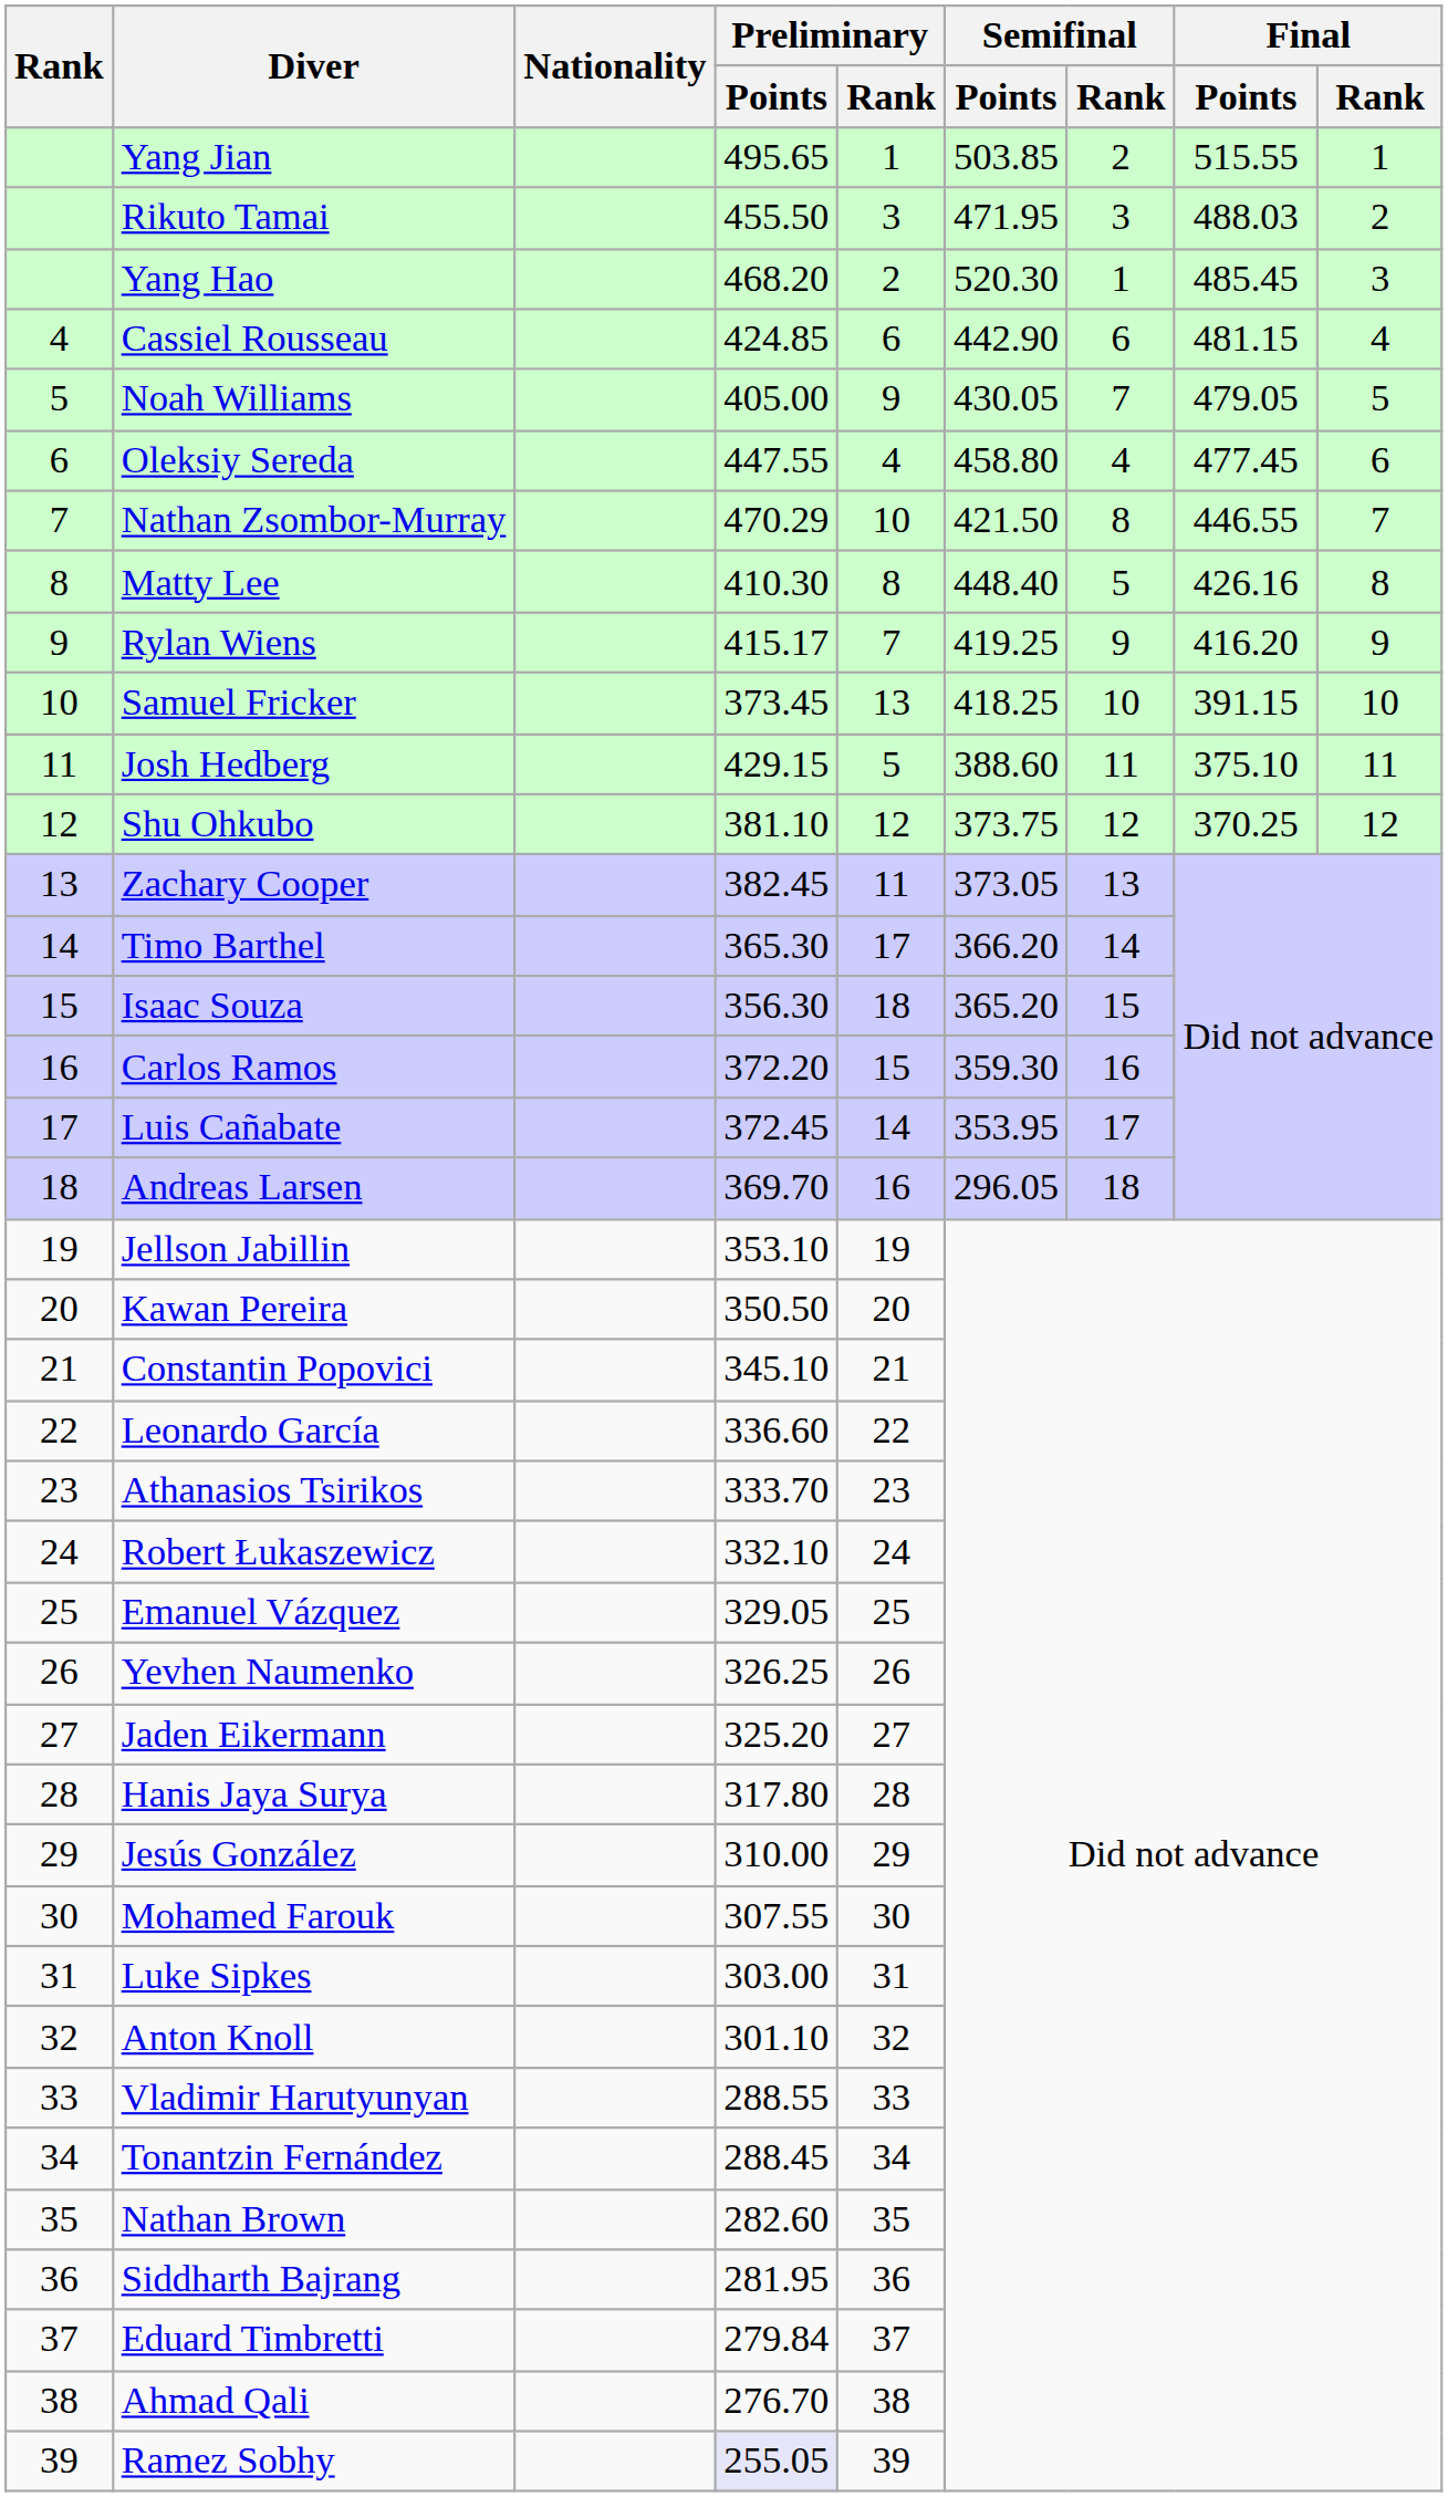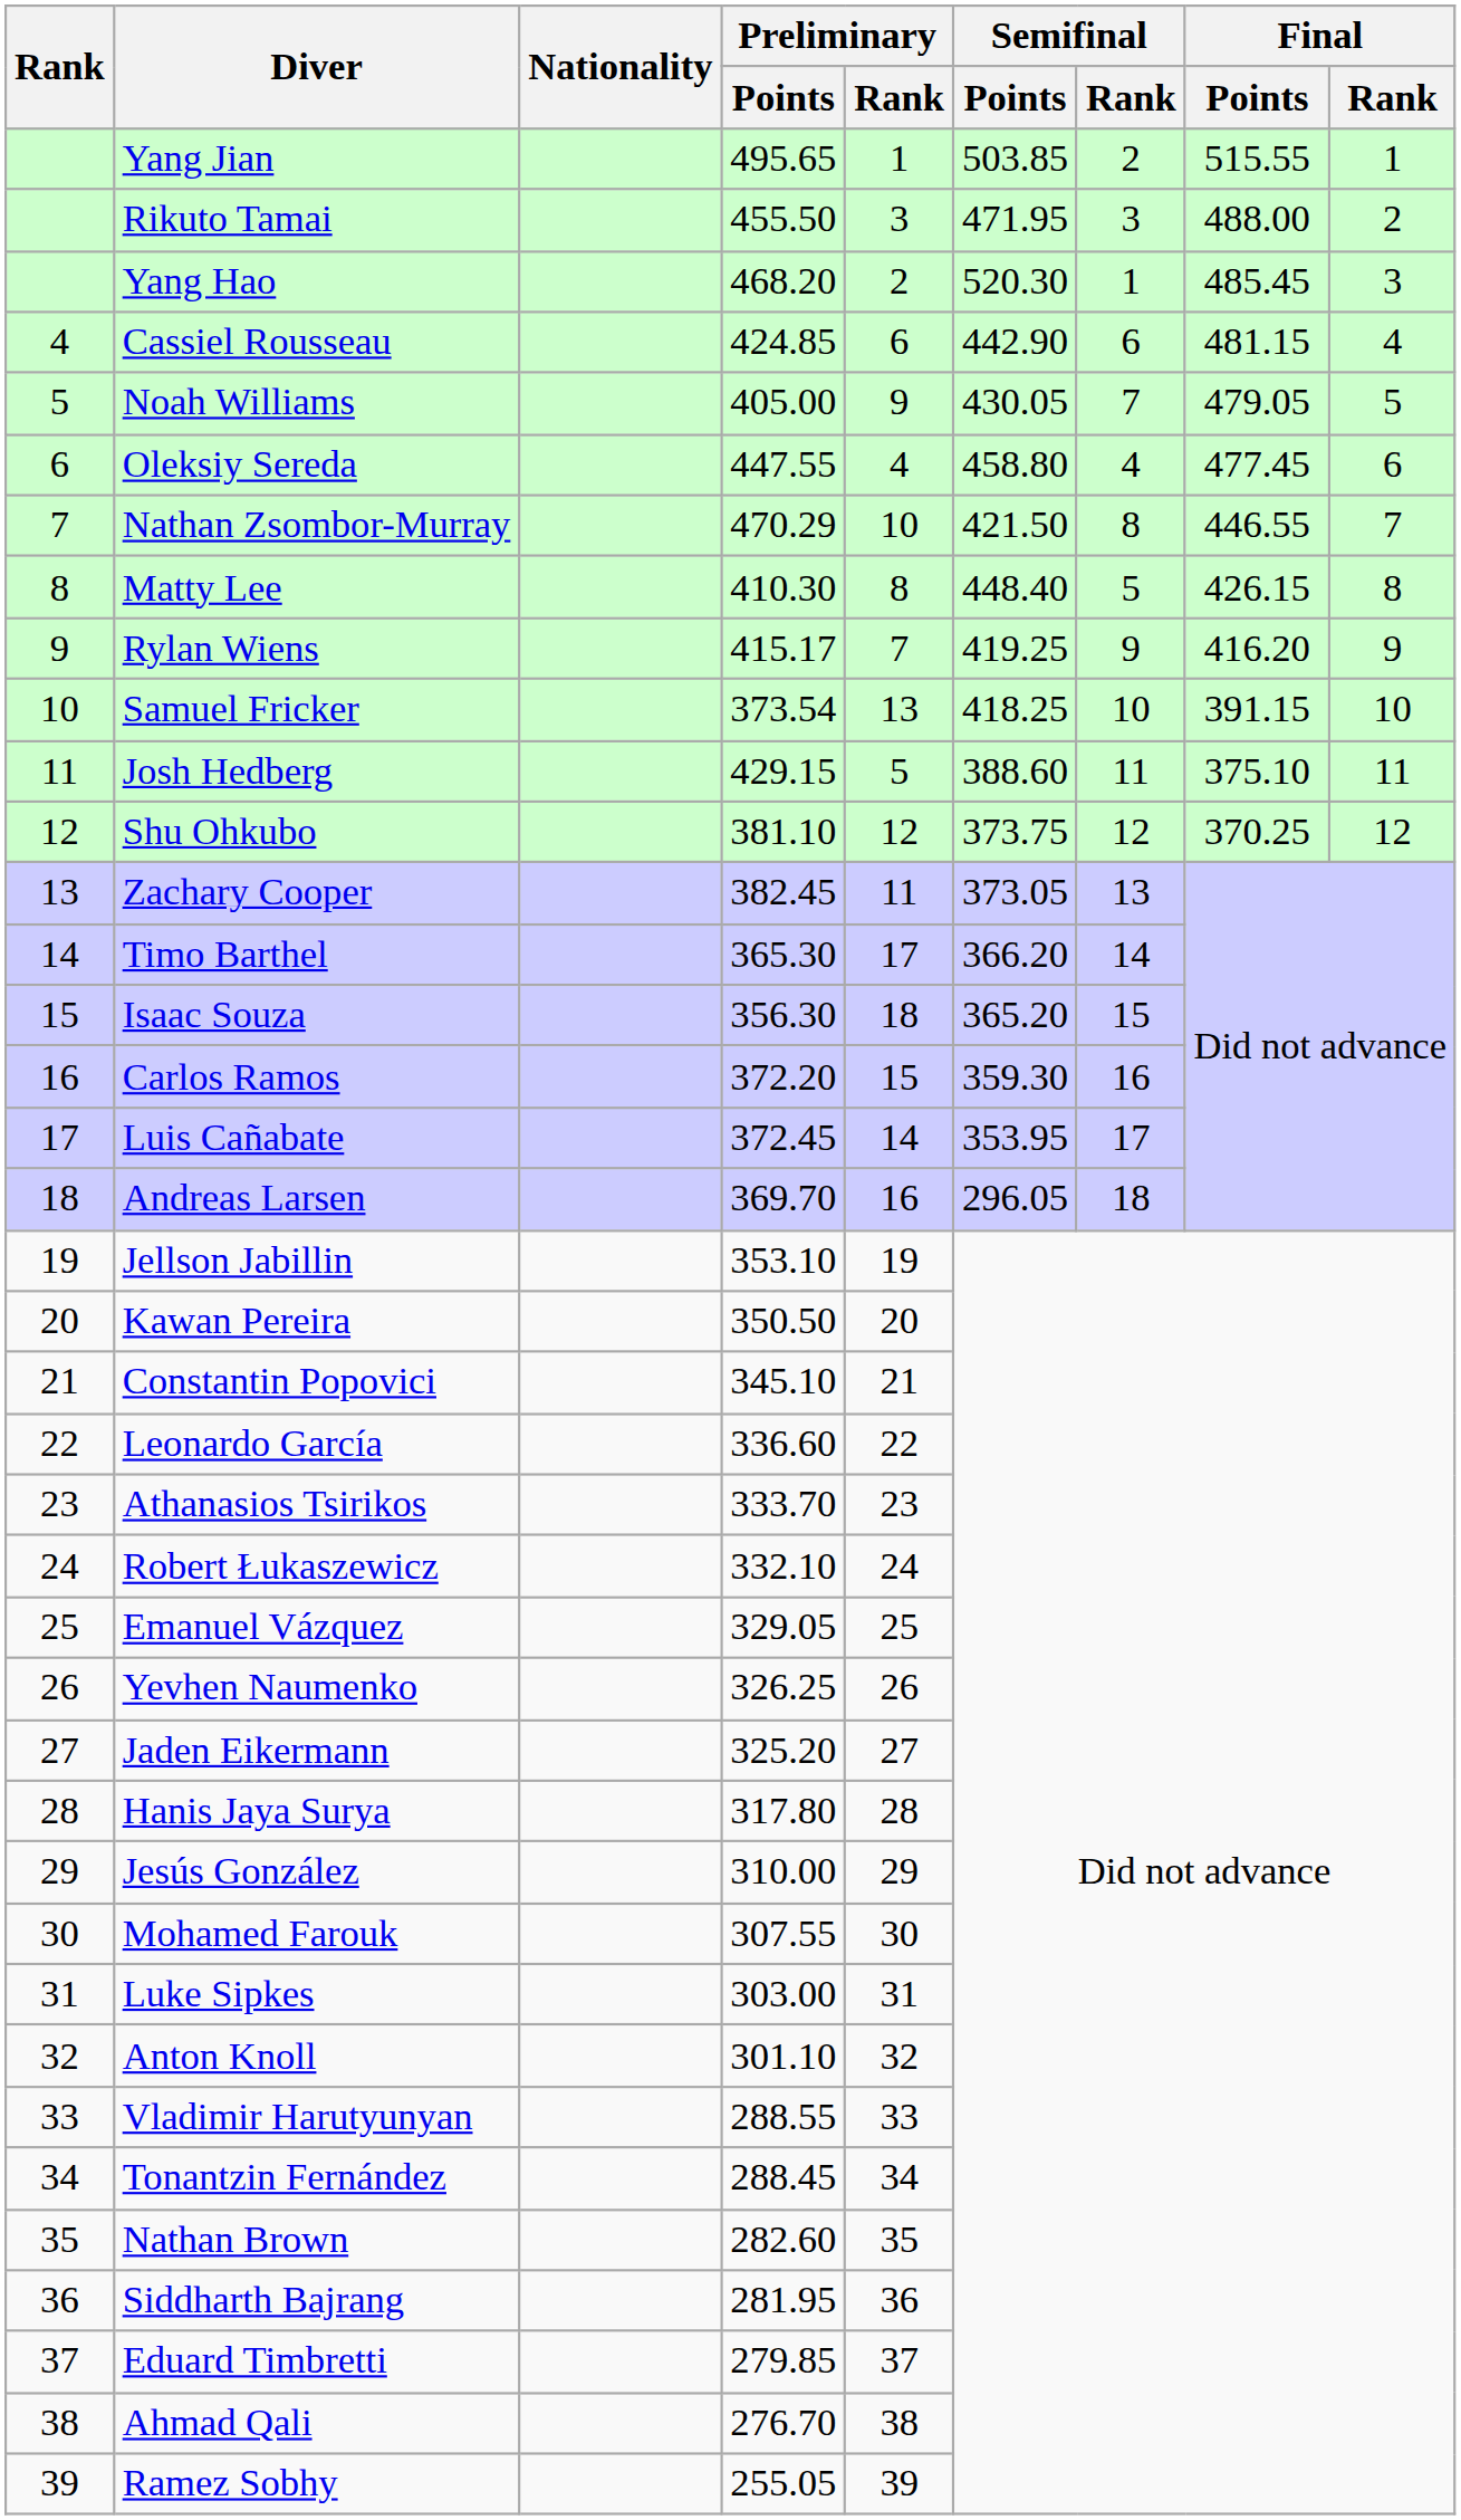 <table class="wikitable sortable" style="text-align:center">
 <tr>
 <th rowspan=2>Rank</th>
 <th rowspan=2>Diver</th>
 <th rowspan=2>Nationality</th>
 <th colspan=2>Preliminary</th>
 <th colspan=2>Semifinal</th>
 <th colspan=2>Final</th>
 </tr>
 <tr>
 <th>Points</th>
 <th>Rank</th>
 <th>Points</th>
 <th>Rank</th>
 <th>Points</th>
 <th>Rank</th>
 </tr>
 <tr bgcolor=ccffcc>
 <td></td>
 <td align=left><a href='#'>Yang Jian</a></td>
 <td align=left></td>
 <td>495.65</td>
 <td>1</td>
 <td>503.85</td>
 <td>2</td>
 <td>515.55</td>
 <td>1</td>
 </tr>
 <tr bgcolor=ccffcc>
 <td></td>
 <td align=left><a href='#'>Rikuto Tamai</a></td>
 <td align=left></td>
 <td>455.50</td>
 <td>3</td>
 <td>471.95</td>
 <td>3</td>
-<td>488.03</td>
+<td>488.00</td>
 <td>2</td>
 </tr>
 <tr bgcolor=ccffcc>
 <td></td>
 <td align=left><a href='#'>Yang Hao</a></td>
 <td align=left></td>
 <td>468.20</td>
 <td>2</td>
 <td>520.30</td>
 <td>1</td>
 <td>485.45</td>
 <td>3</td>
 </tr>
 <tr bgcolor=ccffcc>
 <td>4</td>
 <td align=left><a href='#'>Cassiel Rousseau</a></td>
 <td align=left></td>
 <td>424.85</td>
 <td>6</td>
 <td>442.90</td>
 <td>6</td>
 <td>481.15</td>
 <td>4</td>
 </tr>
 <tr bgcolor=ccffcc>
 <td>5</td>
 <td align=left><a href='#'>Noah Williams</a></td>
 <td align=left></td>
 <td>405.00</td>
 <td>9</td>
 <td>430.05</td>
 <td>7</td>
 <td>479.05</td>
 <td>5</td>
 </tr>
 <tr bgcolor=ccffcc>
 <td>6</td>
 <td align=left><a href='#'>Oleksiy Sereda</a></td>
 <td align=left></td>
 <td>447.55</td>
 <td>4</td>
 <td>458.80</td>
 <td>4</td>
 <td>477.45</td>
 <td>6</td>
 </tr>
 <tr bgcolor=ccffcc>
 <td>7</td>
 <td align=left><a href='#'>Nathan Zsombor-Murray</a></td>
 <td align=left></td>
 <td>470.29</td>
 <td>10</td>
 <td>421.50</td>
 <td>8</td>
 <td>446.55</td>
 <td>7</td>
 </tr>
 <tr bgcolor=ccffcc>
 <td>8</td>
 <td align=left><a href='#'>Matty Lee</a></td>
 <td align=left></td>
 <td>410.30</td>
 <td>8</td>
 <td>448.40</td>
 <td>5</td>
-<td>426.16</td>
+<td>426.15</td>
 <td>8</td>
 </tr>
 <tr bgcolor=ccffcc>
 <td>9</td>
 <td align=left><a href='#'>Rylan Wiens</a></td>
 <td align=left></td>
 <td>415.17</td>
 <td>7</td>
 <td>419.25</td>
 <td>9</td>
 <td>416.20</td>
 <td>9</td>
 </tr>
 <tr bgcolor=ccffcc>
 <td>10</td>
 <td align=left><a href='#'>Samuel Fricker</a></td>
 <td align=left></td>
-<td>373.45</td>
+<td>373.54</td>
 <td>13</td>
 <td>418.25</td>
 <td>10</td>
 <td>391.15</td>
 <td>10</td>
 </tr>
 <tr bgcolor=ccffcc>
 <td>11</td>
 <td align=left><a href='#'>Josh Hedberg</a></td>
 <td align=left></td>
 <td>429.15</td>
 <td>5</td>
 <td>388.60</td>
 <td>11</td>
 <td>375.10</td>
 <td>11</td>
 </tr>
 <tr bgcolor=ccffcc>
 <td>12</td>
 <td align=left><a href='#'>Shu Ohkubo</a></td>
 <td align=left></td>
 <td>381.10</td>
 <td>12</td>
 <td>373.75</td>
 <td>12</td>
 <td>370.25</td>
 <td>12</td>
 </tr>
 <tr bgcolor=ccccff>
 <td>13</td>
 <td align=left><a href='#'>Zachary Cooper</a></td>
 <td align=left></td>
 <td>382.45</td>
 <td>11</td>
 <td>373.05</td>
 <td>13</td>
 <td colspan=4 rowspan=6>Did not advance</td>
 </tr>
 <tr bgcolor=ccccff>
 <td>14</td>
 <td align=left><a href='#'>Timo Barthel</a></td>
 <td align=left></td>
 <td>365.30</td>
 <td>17</td>
 <td>366.20</td>
 <td>14</td>
 </tr>
 <tr bgcolor=ccccff>
 <td>15</td>
 <td align=left><a href='#'>Isaac Souza</a></td>
 <td align=left></td>
 <td>356.30</td>
 <td>18</td>
 <td>365.20</td>
 <td>15</td>
 </tr>
 <tr bgcolor=ccccff>
 <td>16</td>
 <td align=left><a href='#'>Carlos Ramos</a></td>
 <td align=left></td>
 <td>372.20</td>
 <td>15</td>
 <td>359.30</td>
 <td>16</td>
 </tr>
 <tr bgcolor=ccccff>
 <td>17</td>
 <td align=left><a href='#'>Luis Cañabate</a></td>
 <td align=left></td>
 <td>372.45</td>
 <td>14</td>
 <td>353.95</td>
 <td>17</td>
 </tr>
 <tr bgcolor=ccccff>
 <td>18</td>
 <td align=left><a href='#'>Andreas Larsen</a></td>
 <td align=left></td>
 <td>369.70</td>
 <td>16</td>
 <td>296.05</td>
 <td>18</td>
 </tr>
 <tr>
 <td>19</td>
 <td align=left><a href='#'>Jellson Jabillin</a></td>
 <td align=left></td>
 <td>353.10</td>
 <td>19</td>
 <td colspan=4 rowspan=21>Did not advance</td>
 </tr>
 <tr>
 <td>20</td>
 <td align=left><a href='#'>Kawan Pereira</a></td>
 <td align=left></td>
 <td>350.50</td>
 <td>20</td>
 </tr>
 <tr>
 <td>21</td>
 <td align=left><a href='#'>Constantin Popovici</a></td>
 <td align=left></td>
 <td>345.10</td>
 <td>21</td>
 </tr>
 <tr>
 <td>22</td>
 <td align=left><a href='#'>Leonardo García</a></td>
 <td align=left></td>
 <td>336.60</td>
 <td>22</td>
 </tr>
 <tr>
 <td>23</td>
 <td align=left><a href='#'>Athanasios Tsirikos</a></td>
 <td align=left></td>
 <td>333.70</td>
 <td>23</td>
 </tr>
 <tr>
 <td>24</td>
 <td align=left><a href='#'>Robert Łukaszewicz</a></td>
 <td align=left></td>
 <td>332.10</td>
 <td>24</td>
 </tr>
 <tr>
 <td>25</td>
 <td align=left><a href='#'>Emanuel Vázquez</a></td>
 <td align=left></td>
 <td>329.05</td>
 <td>25</td>
 </tr>
 <tr>
 <td>26</td>
 <td align=left><a href='#'>Yevhen Naumenko</a></td>
 <td align=left></td>
 <td>326.25</td>
 <td>26</td>
 </tr>
 <tr>
 <td>27</td>
 <td align=left><a href='#'>Jaden Eikermann</a></td>
 <td align=left></td>
 <td>325.20</td>
 <td>27</td>
 </tr>
 <tr>
 <td>28</td>
 <td align=left><a href='#'>Hanis Jaya Surya</a></td>
 <td align=left></td>
 <td>317.80</td>
 <td>28</td>
 </tr>
 <tr>
 <td>29</td>
 <td align=left><a href='#'>Jesús González</a></td>
 <td align=left></td>
 <td>310.00</td>
 <td>29</td>
 </tr>
 <tr>
 <td>30</td>
 <td align=left><a href='#'>Mohamed Farouk</a></td>
 <td align=left></td>
 <td>307.55</td>
 <td>30</td>
 </tr>
 <tr>
 <td>31</td>
 <td align=left><a href='#'>Luke Sipkes</a></td>
 <td align=left></td>
 <td>303.00</td>
 <td>31</td>
 </tr>
 <tr>
 <td>32</td>
 <td align=left><a href='#'>Anton Knoll</a></td>
 <td align=left></td>
 <td>301.10</td>
 <td>32</td>
 </tr>
 <tr>
 <td>33</td>
 <td align=left><a href='#'>Vladimir Harutyunyan</a></td>
 <td align=left></td>
 <td>288.55</td>
 <td>33</td>
 </tr>
 <tr>
 <td>34</td>
 <td align=left><a href='#'>Tonantzin Fernández</a></td>
 <td align=left></td>
 <td>288.45</td>
 <td>34</td>
 </tr>
 <tr>
 <td>35</td>
 <td align=left><a href='#'>Nathan Brown</a></td>
 <td align=left></td>
 <td>282.60</td>
 <td>35</td>
 </tr>
 <tr>
 <td>36</td>
 <td align=left><a href='#'>Siddharth Bajrang</a></td>
 <td align=left></td>
 <td>281.95</td>
 <td>36</td>
 </tr>
 <tr>
 <td>37</td>
 <td align=left><a href='#'>Eduard Timbretti</a></td>
 <td align=left></td>
-<td>279.84</td>
+<td>279.85</td>
 <td>37</td>
 </tr>
 <tr>
 <td>38</td>
 <td align=left><a href='#'>Ahmad Qali</a></td>
 <td align=left></td>
 <td>276.70</td>
 <td>38</td>
 </tr>
 <tr>
 <td>39</td>
 <td align=left><a href='#'>Ramez Sobhy</a></td>
 <td align=left></td>
-<td style="background: lavender;">255.05</td>
+<td>255.05</td>
 <td>39</td>
 </tr>
 </table>
